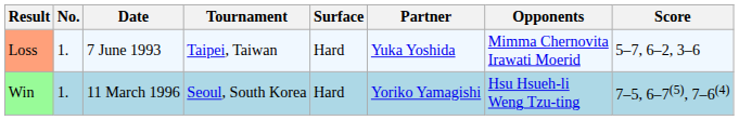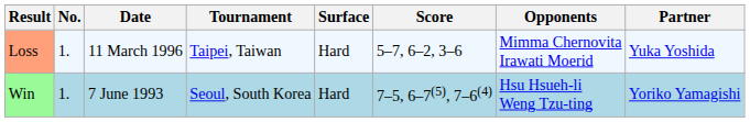 <table class="sortable wikitable" style=font-size:97%>
 <tr>
 <th>Result</th>
 <th>No.</th>
 <th>Date</th>
 <th>Tournament</th>
 <th>Surface</th>
+<th>Score</th>
+<th>Opponents</th>
 <th>Partner</th>
-<th>Opponents</th>
-<th>Score</th>
 </tr>
 <tr bgcolor="#f0f8ff">
 <td style="background:#ffa07a;">Loss</td>
 <td>1.</td>
-<td>7 June 1993</td>
+<td>11 March 1996</td>
 <td><a href='#'>Taipei</a>, Taiwan</td>
 <td>Hard</td>
+<td>5–7, 6–2, 3–6</td>
+<td> <a href='#'>Mimma Chernovita</a> <br>  <a href='#'>Irawati Moerid</a></td>
 <td> <a href='#'>Yuka Yoshida</a></td>
-<td> <a href='#'>Mimma Chernovita</a> <br>  <a href='#'>Irawati Moerid</a></td>
-<td>5–7, 6–2, 3–6</td>
 </tr>
 <tr style="background:lightblue;">
 <td style="background:#98fb98;">Win</td>
 <td>1.</td>
-<td>11 March 1996</td>
+<td>7 June 1993</td>
 <td><a href='#'>Seoul</a>, South Korea</td>
 <td>Hard</td>
+<td>7–5, 6–7<sup>(5)</sup>, 7–6<sup>(4)</sup></td>
+<td> <a href='#'>Hsu Hsueh-li</a> <br>  <a href='#'>Weng Tzu-ting</a></td>
 <td> <a href='#'>Yoriko Yamagishi</a></td>
-<td> <a href='#'>Hsu Hsueh-li</a> <br>  <a href='#'>Weng Tzu-ting</a></td>
-<td>7–5, 6–7<sup>(5)</sup>, 7–6<sup>(4)</sup></td>
 </tr>
 </table>
